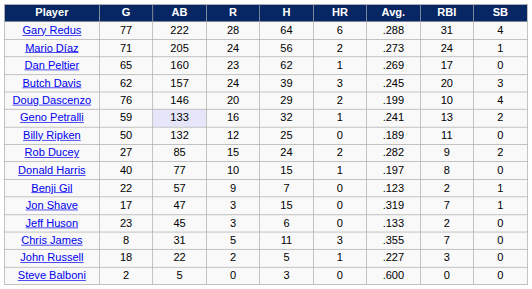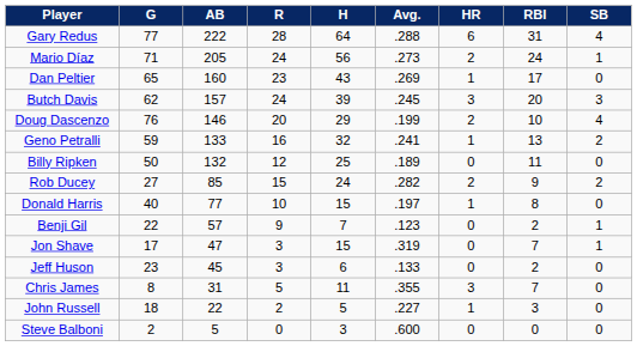 <table class="wikitable sortable">
 <tr>
 <th style="background:#072764;color:white;" width="16%">Player</th>
 <th style="background:#072764;color:white;" width="9%">G</th>
 <th style="background:#072764;color:white;" width="9%">AB</th>
 <th style="background:#072764;color:white;" width="9%">R</th>
 <th style="background:#072764;color:white;" width="9%">H</th>
+<th style="background:#072764;color:white;" width="9%">Avg.</th>
 <th style="background:#072764;color:white;" width="9%">HR</th>
-<th style="background:#072764;color:white;" width="9%">Avg.</th>
 <th style="background:#072764;color:white;" width="9%">RBI</th>
 <th style="background:#072764;color:white;" width="9%">SB</th>
 </tr>
 <tr align="center">
 <td><a href='#'>Gary Redus</a></td>
 <td>77</td>
 <td>222</td>
 <td>28</td>
 <td>64</td>
+<td>.288</td>
 <td>6</td>
-<td>.288</td>
 <td>31</td>
 <td>4</td>
 </tr>
 <tr align="center">
 <td><a href='#'>Mario Díaz</a></td>
 <td>71</td>
 <td>205</td>
 <td>24</td>
 <td>56</td>
+<td>.273</td>
 <td>2</td>
-<td>.273</td>
 <td>24</td>
 <td>1</td>
 </tr>
 <tr align="center">
 <td><a href='#'>Dan Peltier</a></td>
 <td>65</td>
 <td>160</td>
 <td>23</td>
-<td>62</td>
+<td>43</td>
+<td>.269</td>
 <td>1</td>
-<td>.269</td>
 <td>17</td>
 <td>0</td>
 </tr>
 <tr align="center">
 <td><a href='#'>Butch Davis</a></td>
 <td>62</td>
 <td>157</td>
 <td>24</td>
 <td>39</td>
+<td>.245</td>
 <td>3</td>
-<td>.245</td>
 <td>20</td>
 <td>3</td>
 </tr>
 <tr align="center">
 <td><a href='#'>Doug Dascenzo</a></td>
 <td>76</td>
 <td>146</td>
 <td>20</td>
 <td>29</td>
+<td>.199</td>
 <td>2</td>
-<td>.199</td>
 <td>10</td>
 <td>4</td>
 </tr>
 <tr align="center">
 <td><a href='#'>Geno Petralli</a></td>
 <td>59</td>
-<td style="background: lavender;">133</td>
+<td>133</td>
 <td>16</td>
 <td>32</td>
+<td>.241</td>
 <td>1</td>
-<td>.241</td>
 <td>13</td>
 <td>2</td>
 </tr>
 <tr align="center">
 <td><a href='#'>Billy Ripken</a></td>
 <td>50</td>
 <td>132</td>
 <td>12</td>
 <td>25</td>
+<td>.189</td>
 <td>0</td>
-<td>.189</td>
 <td>11</td>
 <td>0</td>
 </tr>
 <tr align="center">
 <td><a href='#'>Rob Ducey</a></td>
 <td>27</td>
 <td>85</td>
 <td>15</td>
 <td>24</td>
+<td>.282</td>
 <td>2</td>
-<td>.282</td>
 <td>9</td>
 <td>2</td>
 </tr>
 <tr align="center">
 <td><a href='#'>Donald Harris</a></td>
 <td>40</td>
 <td>77</td>
 <td>10</td>
 <td>15</td>
+<td>.197</td>
 <td>1</td>
-<td>.197</td>
 <td>8</td>
 <td>0</td>
 </tr>
 <tr align="center">
 <td><a href='#'>Benji Gil</a></td>
 <td>22</td>
 <td>57</td>
 <td>9</td>
 <td>7</td>
+<td>.123</td>
 <td>0</td>
-<td>.123</td>
 <td>2</td>
 <td>1</td>
 </tr>
 <tr align="center">
 <td><a href='#'>Jon Shave</a></td>
 <td>17</td>
 <td>47</td>
 <td>3</td>
 <td>15</td>
+<td>.319</td>
 <td>0</td>
-<td>.319</td>
 <td>7</td>
 <td>1</td>
 </tr>
 <tr align="center">
 <td><a href='#'>Jeff Huson</a></td>
 <td>23</td>
 <td>45</td>
 <td>3</td>
 <td>6</td>
+<td>.133</td>
 <td>0</td>
-<td>.133</td>
 <td>2</td>
 <td>0</td>
 </tr>
 <tr align="center">
 <td><a href='#'>Chris James</a></td>
 <td>8</td>
 <td>31</td>
 <td>5</td>
 <td>11</td>
+<td>.355</td>
 <td>3</td>
-<td>.355</td>
 <td>7</td>
 <td>0</td>
 </tr>
 <tr align="center">
 <td><a href='#'>John Russell</a></td>
 <td>18</td>
 <td>22</td>
 <td>2</td>
 <td>5</td>
+<td>.227</td>
 <td>1</td>
-<td>.227</td>
 <td>3</td>
 <td>0</td>
 </tr>
 <tr align="center">
 <td><a href='#'>Steve Balboni</a></td>
 <td>2</td>
 <td>5</td>
 <td>0</td>
 <td>3</td>
+<td>.600</td>
 <td>0</td>
-<td>.600</td>
 <td>0</td>
 <td>0</td>
 </tr>
 </table>
